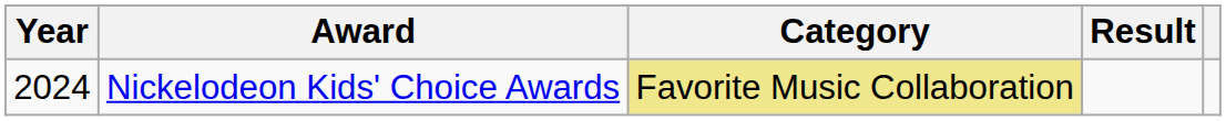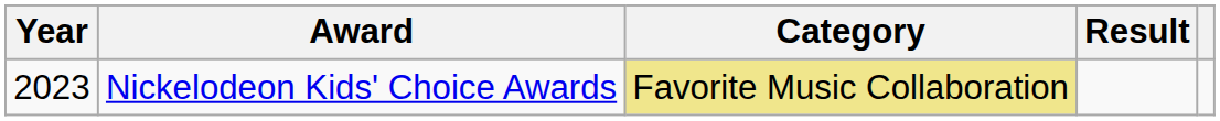 <table class="wikitable sortable plainrowheaders">
 <tr>
 <th scope="col">Year</th>
 <th scope="col">Award</th>
 <th scope="col">Category</th>
 <th scope="col">Result</th>
 <th class="unsortable"></th>
 </tr>
 <tr>
-<td>2024</td>
+<td>2023</td>
 <td><a href='#'>Nickelodeon Kids' Choice Awards</a></td>
 <td style="background: khaki;">Favorite Music Collaboration</td>
 <td></td>
 <td style="text-align:center"></td>
 </tr>
 </table>
